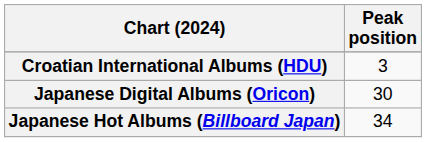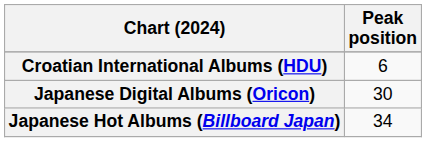 <table class="wikitable sortable plainrowheaders" style="text-align:center">
 <tr>
 <th scope="col">Chart (2024)</th>
 <th scope="col">Peak<br>position</th>
 </tr>
 <tr>
 </tr>
 <tr>
 </tr>
 <tr>
 </tr>
 <tr>
 </tr>
 <tr>
 <th scope="row">Croatian International Albums (<a href='#'>HDU</a>)</th>
-<td>3</td>
+<td>6</td>
 </tr>
 <tr>
 </tr>
 <tr>
 </tr>
 <tr>
 </tr>
 <tr>
 </tr>
 <tr>
 </tr>
 <tr>
 </tr>
 <tr>
 </tr>
 <tr>
 </tr>
 <tr>
 </tr>
 <tr>
 <th scope="row">Japanese Digital Albums (<a href='#'>Oricon</a>)</th>
 <td>30</td>
 </tr>
 <tr>
 <th scope="row">Japanese Hot Albums (<em><a href='#'>Billboard Japan</a></em>)</th>
 <td>34</td>
 </tr>
 <tr>
 </tr>
 <tr>
 </tr>
 <tr>
 </tr>
 <tr>
 </tr>
 <tr>
 </tr>
 <tr>
 </tr>
 <tr>
 </tr>
 <tr>
 </tr>
 <tr>
 </tr>
 </table>
